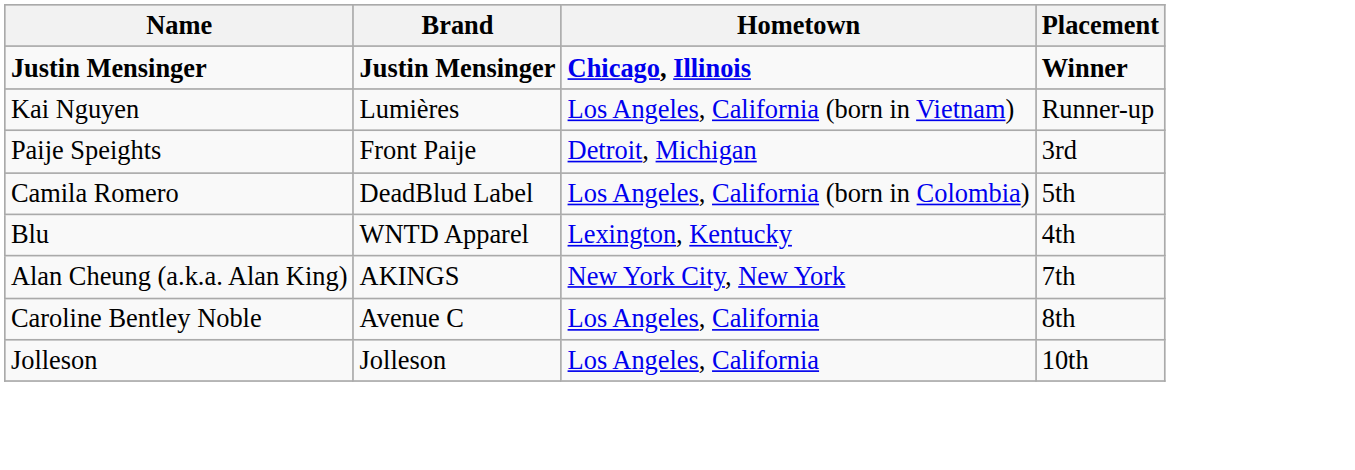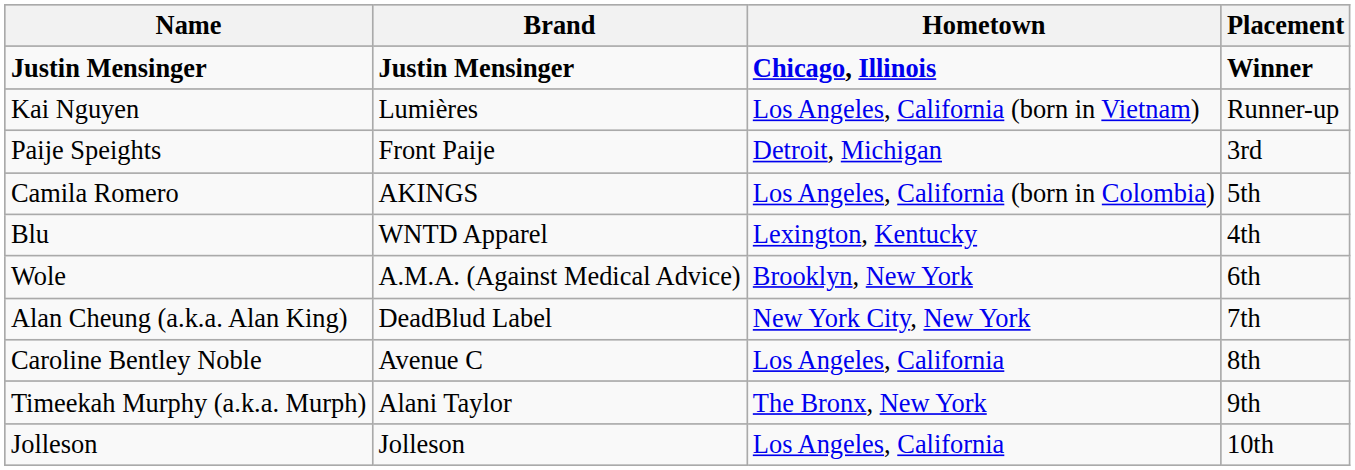 <table class="wikitable">
 <tr>
 <th>Name</th>
 <th>Brand</th>
 <th>Hometown</th>
 <th>Placement</th>
 </tr>
 <tr>
 <td><strong>Justin Mensinger</strong></td>
 <td><strong>Justin Mensinger</strong></td>
 <td><strong> <a href='#'>Chicago</a>, <a href='#'>Illinois</a></strong></td>
 <td><strong>Winner</strong></td>
 </tr>
 <tr>
 <td>Kai Nguyen</td>
 <td>Lumières</td>
 <td><a href='#'>Los Angeles</a>, <a href='#'>California</a> (born in <a href='#'>Vietnam</a>)</td>
 <td>Runner-up</td>
 </tr>
 <tr>
 <td>Paije Speights</td>
 <td>Front Paije</td>
 <td><a href='#'>Detroit</a>, <a href='#'>Michigan</a></td>
 <td>3rd</td>
 </tr>
 <tr>
 <td>Camila Romero</td>
-<td>DeadBlud Label</td>
+<td>AKINGS</td>
 <td><a href='#'>Los Angeles</a>, <a href='#'>California</a> (born in <a href='#'>Colombia</a>)</td>
 <td>5th</td>
 </tr>
 <tr>
 <td>Blu</td>
 <td>WNTD Apparel</td>
 <td><a href='#'>Lexington</a>, <a href='#'>Kentucky</a></td>
 <td>4th</td>
 </tr>
 <tr>
+<td>Wole</td>
+<td>A.M.A. (Against Medical Advice)</td>
+<td><a href='#'>Brooklyn</a>, <a href='#'>New York</a></td>
+<td>6th</td>
+</tr>
+<tr>
 <td>Alan Cheung (a.k.a. Alan King)</td>
-<td>AKINGS</td>
+<td>DeadBlud Label</td>
 <td><a href='#'>New York City</a>, <a href='#'>New York</a></td>
 <td>7th</td>
 </tr>
 <tr>
 <td>Caroline Bentley Noble</td>
 <td>Avenue C</td>
 <td><a href='#'>Los Angeles</a>, <a href='#'>California</a></td>
 <td>8th</td>
 </tr>
 <tr>
+<td>Timeekah Murphy (a.k.a. Murph)</td>
+<td>Alani Taylor</td>
+<td><a href='#'>The Bronx</a>, <a href='#'>New York</a></td>
+<td>9th</td>
+</tr>
+<tr>
 <td>Jolleson</td>
 <td>Jolleson</td>
 <td><a href='#'>Los Angeles</a>, <a href='#'>California</a></td>
 <td>10th</td>
 </tr>
 </table>
